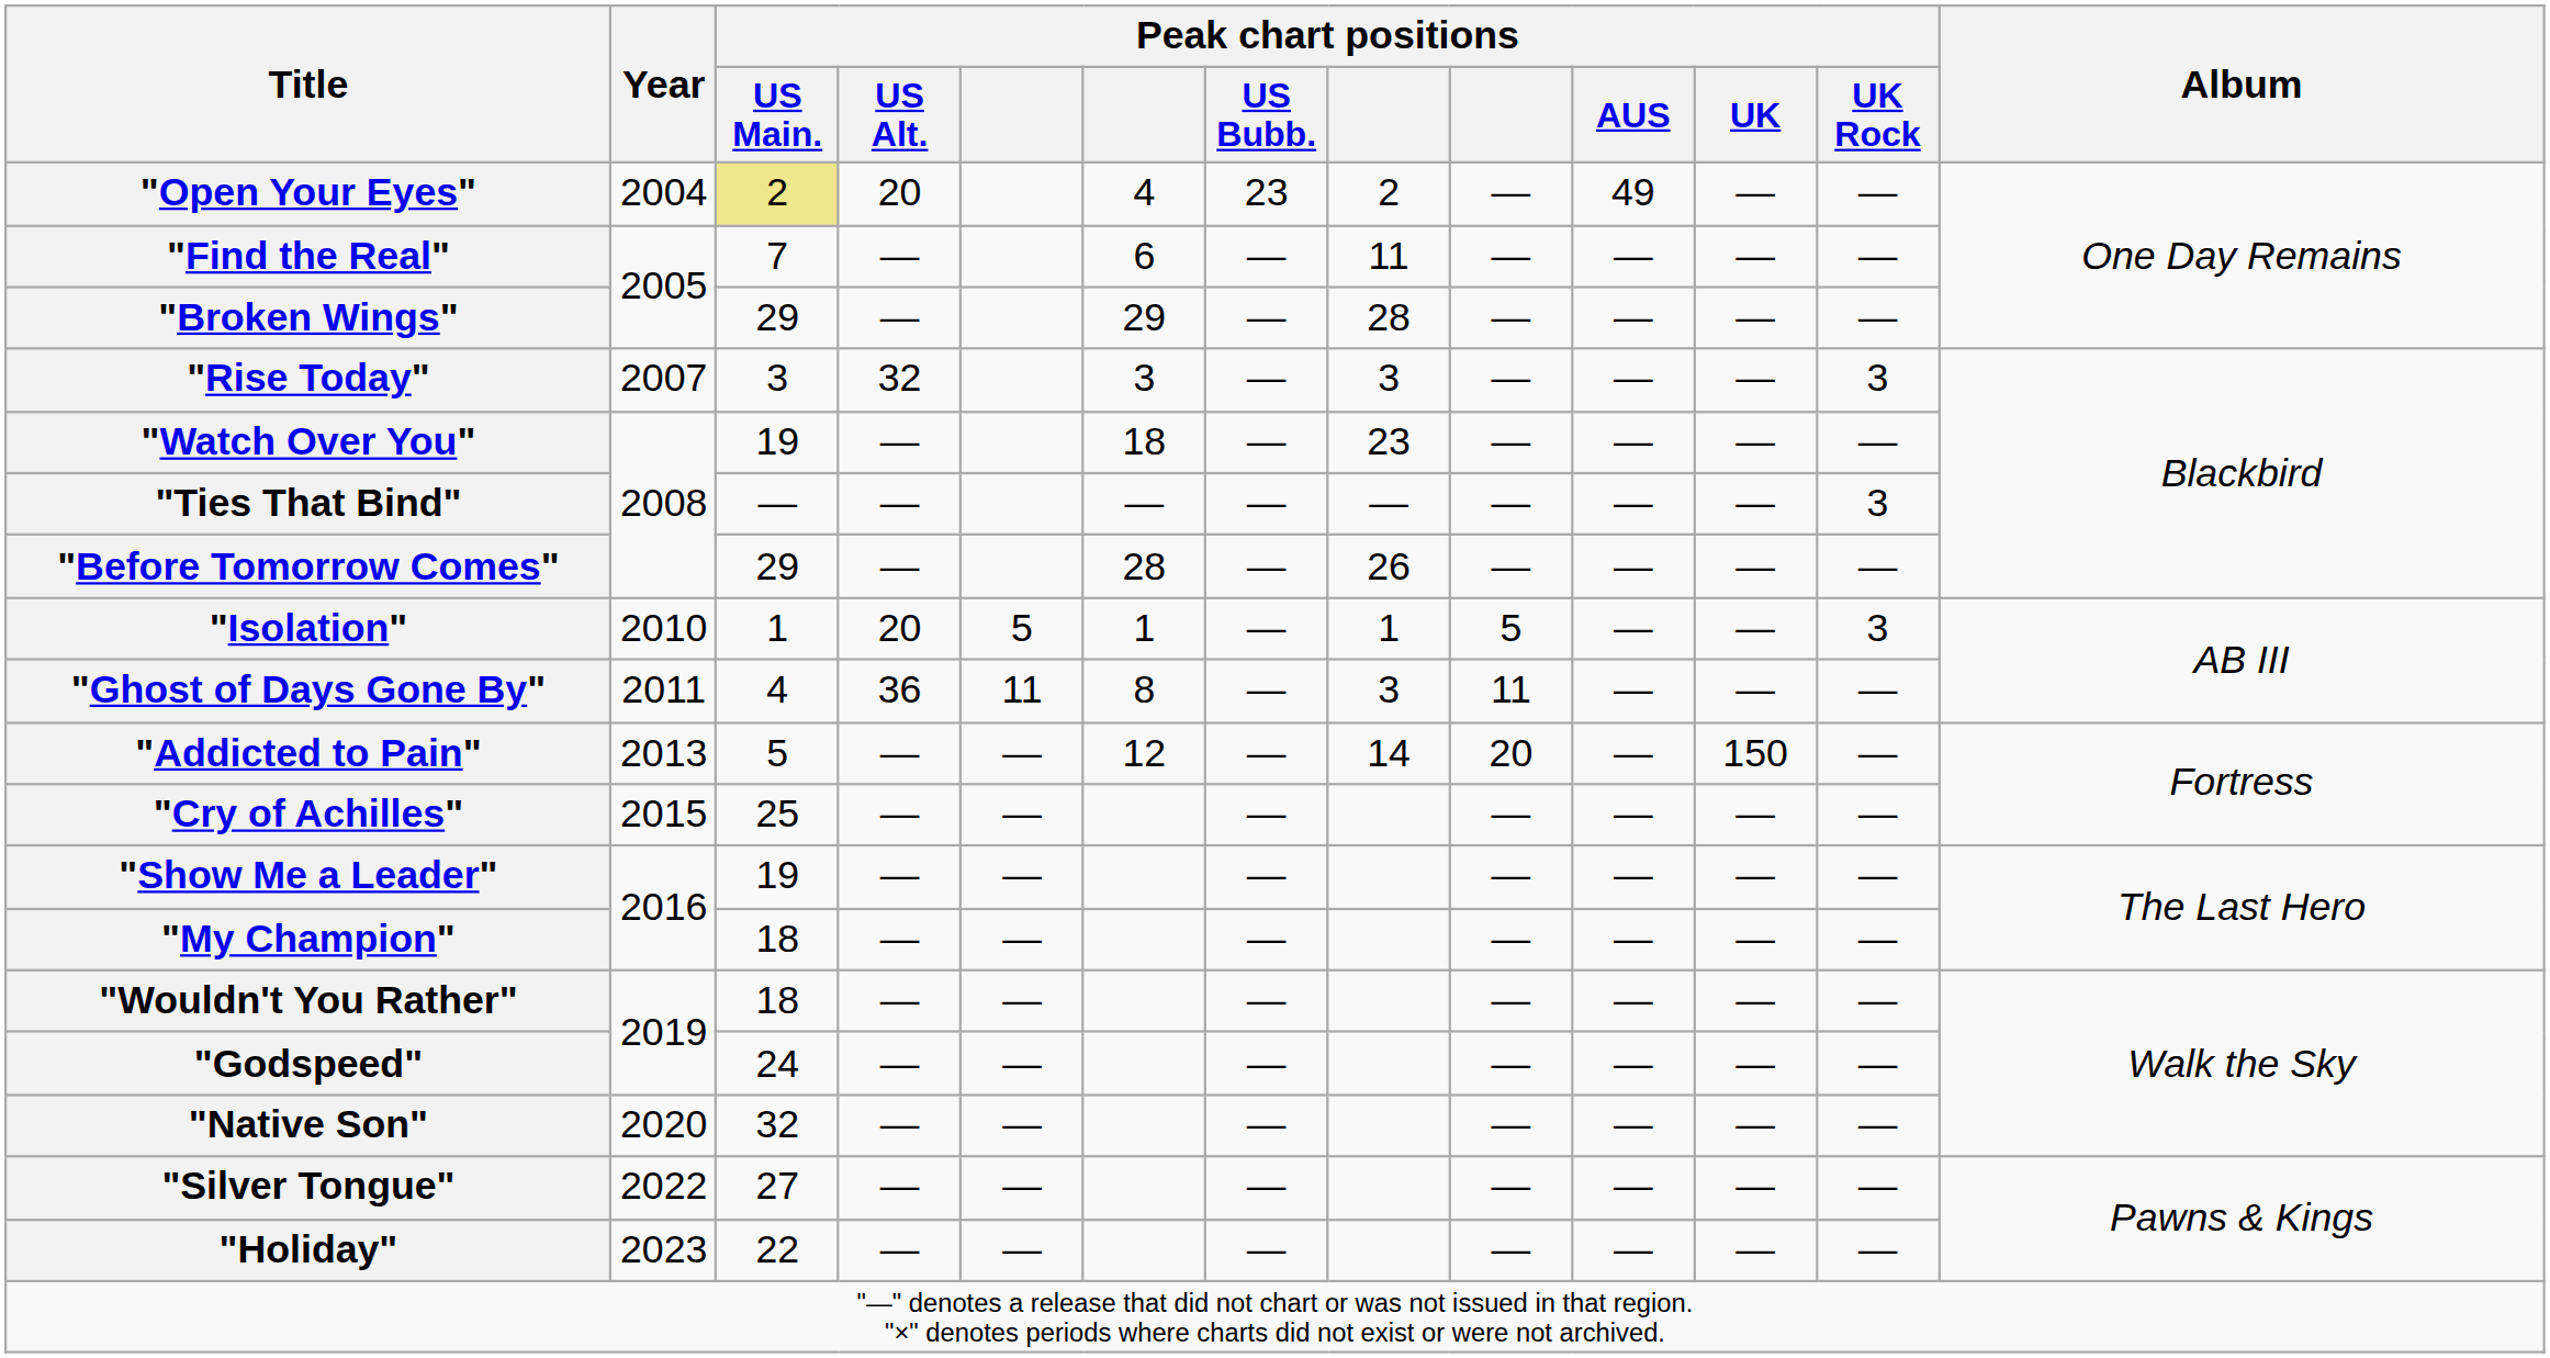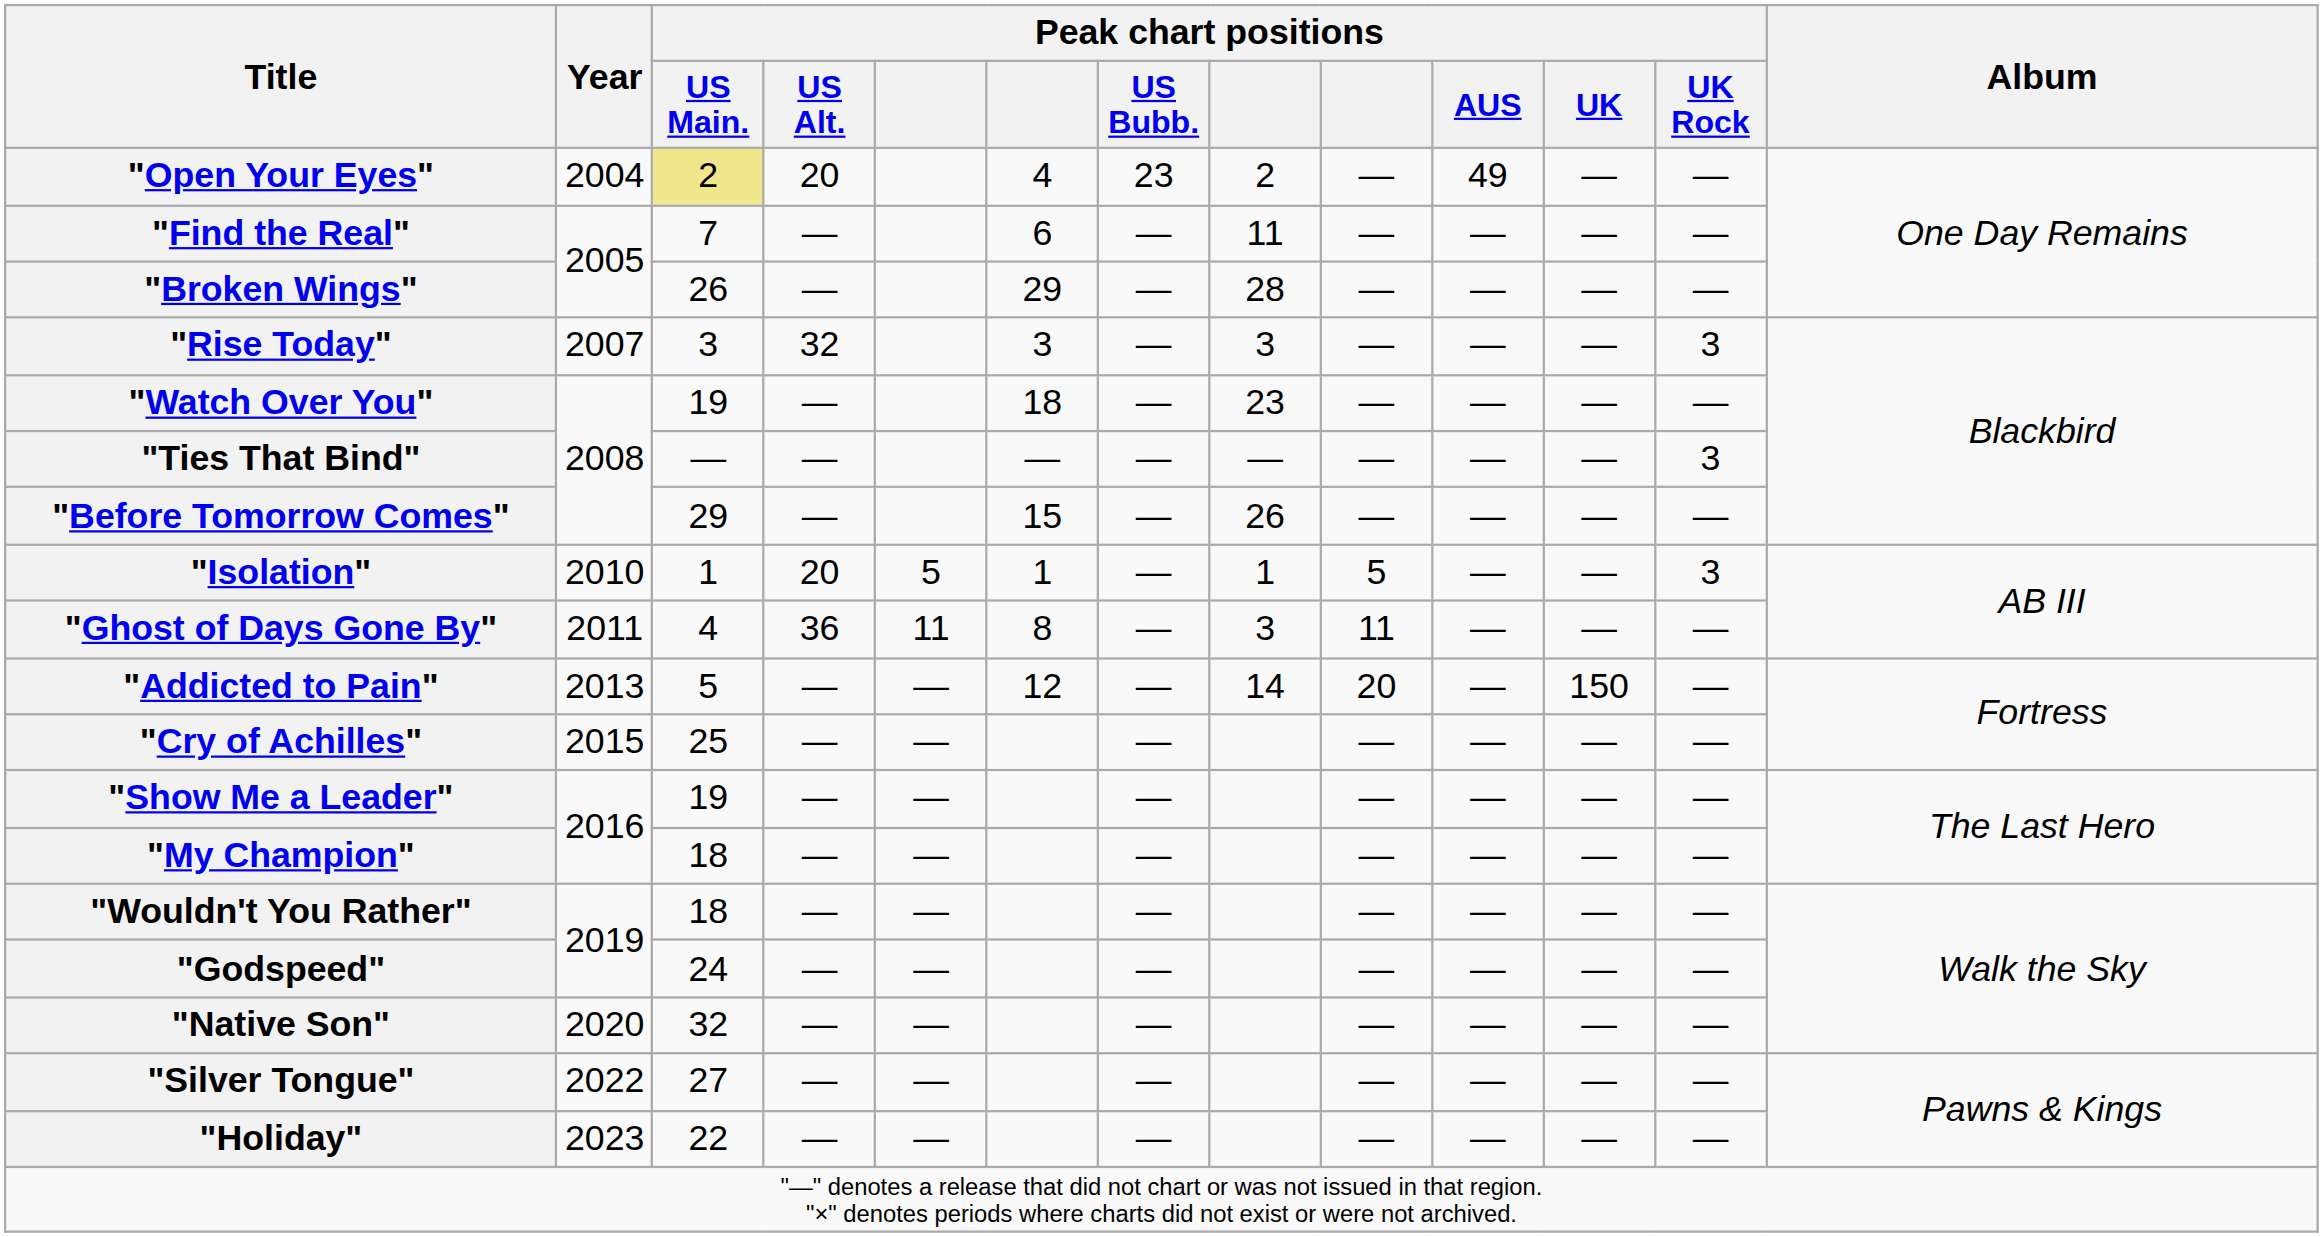 <table class="wikitable plainrowheaders" style="text-align:center;">
 <tr>
 <th scope="col" rowspan="2" style="width:15em;">Title</th>
 <th scope="col" rowspan="2">Year</th>
 <th scope="col" colspan="10">Peak chart positions</th>
 <th scope="col" rowspan="2" style="width:15em;">Album</th>
 </tr>
 <tr>
 <th scope="col" style="width:3em;font-size:90%;"><a href='#'>US<br>Main.</a><br></th>
 <th scope="col" style="width:3em;font-size:90%;"><a href='#'>US<br>Alt.</a><br></th>
 <th scope="col" style="width:3em;font-size:90%;"><br></th>
 <th scope="col" style="width:3em;font-size:90%;"><br></th>
 <th scope="col" style="width:3em;font-size:90%;"><a href='#'>US<br>Bubb.</a><br></th>
 <th scope="col" style="width:3em;font-size:90%;"><br></th>
 <th scope="col" style="width:3em;font-size:90%;"><br></th>
 <th scope="col" style="width:3em;font-size:90%;"><a href='#'>AUS</a><br></th>
 <th scope="col" style="width:3em;font-size:90%;"><a href='#'>UK</a><br></th>
 <th scope="col" style="width:3em;font-size:90%;"><a href='#'>UK<br>Rock</a><br></th>
 </tr>
 <tr>
 <th scope="row">"<a href='#'>Open Your Eyes</a>"</th>
 <td>2004</td>
 <td style="background: khaki;">2</td>
 <td>20</td>
 <td></td>
 <td>4</td>
 <td>23</td>
 <td>2</td>
 <td>—</td>
 <td>49</td>
 <td>—</td>
 <td>—</td>
 <td rowspan="3"><em>One Day Remains</em></td>
 </tr>
 <tr>
 <th scope="row">"<a href='#'>Find the Real</a>"</th>
 <td rowspan="2">2005</td>
 <td>7</td>
 <td>—</td>
 <td></td>
 <td>6</td>
 <td>—</td>
 <td>11</td>
 <td>—</td>
 <td>—</td>
 <td>—</td>
 <td>—</td>
 </tr>
 <tr>
 <th scope="row">"<a href='#'>Broken Wings</a>"</th>
-<td>29</td>
+<td>26</td>
 <td>—</td>
 <td></td>
 <td>29</td>
 <td>—</td>
 <td>28</td>
 <td>—</td>
 <td>—</td>
 <td>—</td>
 <td>—</td>
 </tr>
 <tr>
 <th scope="row">"<a href='#'>Rise Today</a>"</th>
 <td>2007</td>
 <td>3</td>
 <td>32</td>
 <td></td>
 <td>3</td>
 <td>—</td>
 <td>3</td>
 <td>—</td>
 <td>—</td>
 <td>—</td>
 <td>3</td>
 <td rowspan="4"><em>Blackbird</em></td>
 </tr>
 <tr>
 <th scope="row">"<a href='#'>Watch Over You</a>"</th>
 <td rowspan="3">2008</td>
 <td>19</td>
 <td>—</td>
 <td></td>
 <td>18</td>
 <td>—</td>
 <td>23</td>
 <td>—</td>
 <td>—</td>
 <td>—</td>
 <td>—</td>
 </tr>
 <tr>
 <th scope="row">"Ties That Bind"</th>
 <td>—</td>
 <td>—</td>
 <td></td>
 <td>—</td>
 <td>—</td>
 <td>—</td>
 <td>—</td>
 <td>—</td>
 <td>—</td>
 <td>3</td>
 </tr>
 <tr>
 <th scope="row">"<a href='#'>Before Tomorrow Comes</a>"</th>
 <td>29</td>
 <td>—</td>
 <td></td>
-<td>28</td>
+<td>15</td>
 <td>—</td>
 <td>26</td>
 <td>—</td>
 <td>—</td>
 <td>—</td>
 <td>—</td>
 </tr>
 <tr>
 <th scope="row">"<a href='#'>Isolation</a>"</th>
 <td>2010</td>
 <td>1</td>
 <td>20</td>
 <td>5</td>
 <td>1</td>
 <td>—</td>
 <td>1</td>
 <td>5</td>
 <td>—</td>
 <td>—</td>
 <td>3</td>
 <td rowspan="2"><em>AB III</em></td>
 </tr>
 <tr>
 <th scope="row">"<a href='#'>Ghost of Days Gone By</a>"</th>
 <td>2011</td>
 <td>4</td>
 <td>36</td>
 <td>11</td>
 <td>8</td>
 <td>—</td>
 <td>3</td>
 <td>11</td>
 <td>—</td>
 <td>—</td>
 <td>—</td>
 </tr>
 <tr>
 <th scope="row">"<a href='#'>Addicted to Pain</a>"</th>
 <td>2013</td>
 <td>5</td>
 <td>—</td>
 <td>—</td>
 <td>12</td>
 <td>—</td>
 <td>14</td>
 <td>20</td>
 <td>—</td>
 <td>150</td>
 <td>—</td>
 <td rowspan="2"><em>Fortress</em></td>
 </tr>
 <tr>
 <th scope="row">"<a href='#'>Cry of Achilles</a>"</th>
 <td>2015</td>
 <td>25</td>
 <td>—</td>
 <td>—</td>
 <td></td>
 <td>—</td>
 <td></td>
 <td>—</td>
 <td>—</td>
 <td>—</td>
 <td>—</td>
 </tr>
 <tr>
 <th scope="row">"<a href='#'>Show Me a Leader</a>"</th>
 <td rowspan="2">2016</td>
 <td>19</td>
 <td>—</td>
 <td>—</td>
 <td></td>
 <td>—</td>
 <td></td>
 <td>—</td>
 <td>—</td>
 <td>—</td>
 <td>—</td>
 <td rowspan="2"><em>The Last Hero</em></td>
 </tr>
 <tr>
 <th scope="row">"<a href='#'>My Champion</a>"</th>
 <td>18</td>
 <td>—</td>
 <td>—</td>
 <td></td>
 <td>—</td>
 <td></td>
 <td>—</td>
 <td>—</td>
 <td>—</td>
 <td>—</td>
 </tr>
 <tr>
 <th scope="row">"Wouldn't You Rather"</th>
 <td rowspan="2">2019</td>
 <td>18</td>
 <td>—</td>
 <td>—</td>
 <td></td>
 <td>—</td>
 <td></td>
 <td>—</td>
 <td>—</td>
 <td>—</td>
 <td>—</td>
 <td rowspan="3"><em>Walk the Sky</em></td>
 </tr>
 <tr>
 <th scope="row">"Godspeed"</th>
 <td>24</td>
 <td>—</td>
 <td>—</td>
 <td></td>
 <td>—</td>
 <td></td>
 <td>—</td>
 <td>—</td>
 <td>—</td>
 <td>—</td>
 </tr>
 <tr>
 <th scope="row">"Native Son"</th>
 <td rowspan="1">2020</td>
 <td>32</td>
 <td>—</td>
 <td>—</td>
 <td></td>
 <td>—</td>
 <td></td>
 <td>—</td>
 <td>—</td>
 <td>—</td>
 <td>—</td>
 </tr>
 <tr>
 <th scope="row">"Silver Tongue"</th>
 <td rowspan="1">2022</td>
 <td>27</td>
 <td>—</td>
 <td>—</td>
 <td></td>
 <td>—</td>
 <td></td>
 <td>—</td>
 <td>—</td>
 <td>—</td>
 <td>—</td>
 <td rowspan="2"><em>Pawns & Kings</em></td>
 </tr>
 <tr>
 <th scope="row">"Holiday"</th>
 <td rowspan="1">2023</td>
 <td>22</td>
 <td>—</td>
 <td>—</td>
 <td></td>
 <td>—</td>
 <td></td>
 <td>—</td>
 <td>—</td>
 <td>—</td>
 <td>—</td>
 </tr>
 <tr>
 <td colspan="13" style="font-size: 8pt">"—" denotes a release that did not chart or was not issued in that region.<br>"×" denotes periods where charts did not exist or were not archived.</td>
 </tr>
 </table>
